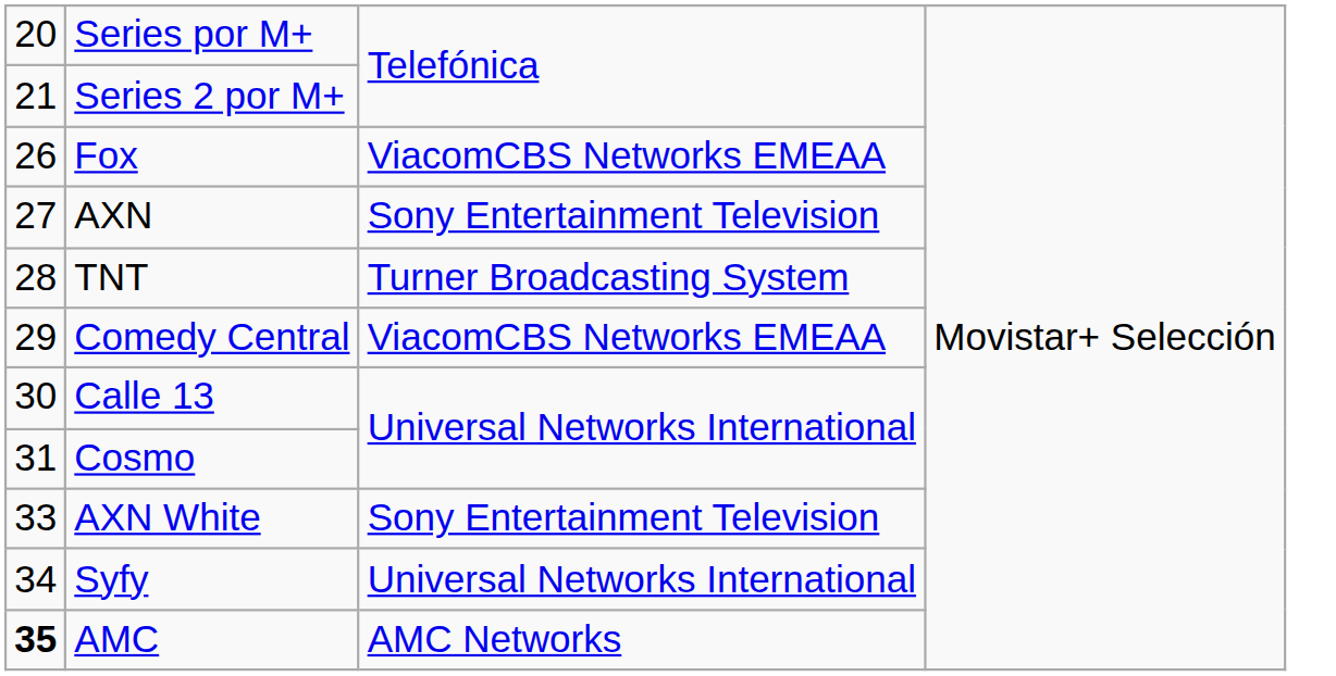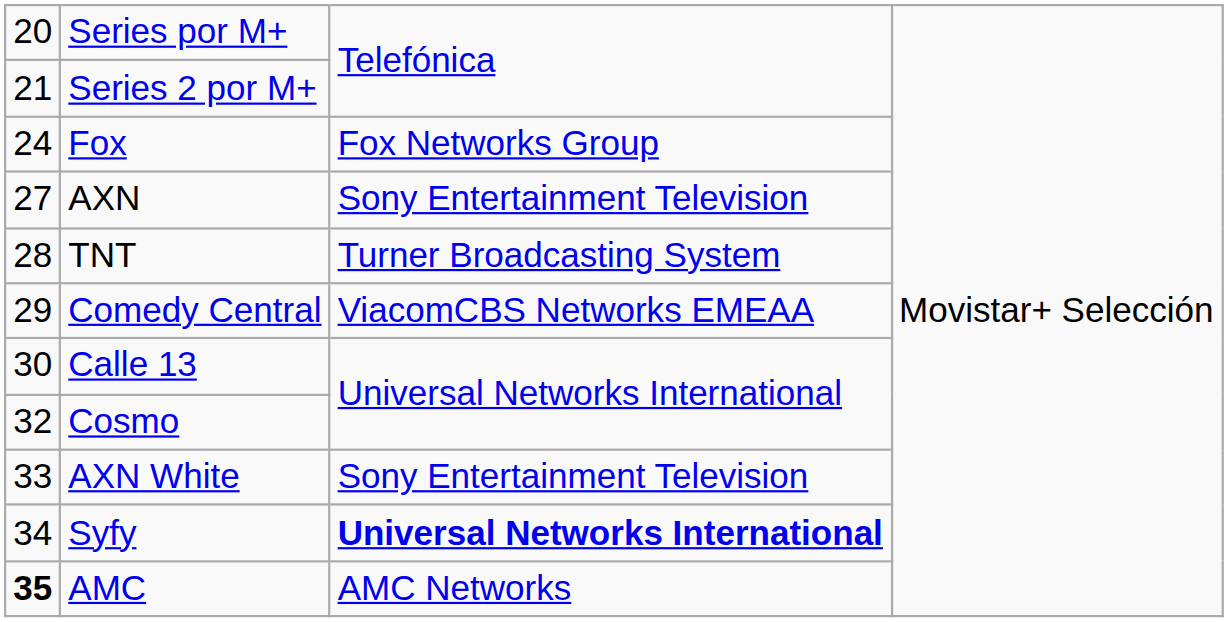 <table class="wikitable">
 <tr>
 <td>20</td>
 <td><a href='#'>Series por M+</a></td>
 <td rowspan="2"><a href='#'>Telefónica</a></td>
 <td rowspan="11">Movistar+ Selección</td>
 </tr>
 <tr>
 <td>21</td>
 <td><a href='#'>Series 2 por M+</a></td>
 </tr>
 <tr>
-<td>26</td>
+<td>24</td>
 <td><a href='#'>Fox</a></td>
-<td><a href='#'>ViacomCBS Networks EMEAA</a></td>
+<td><a href='#'>Fox Networks Group</a></td>
 </tr>
 <tr>
 <td>27</td>
 <td>AXN</td>
 <td><a href='#'>Sony Entertainment Television</a></td>
 </tr>
 <tr>
 <td>28</td>
 <td>TNT</td>
 <td><a href='#'>Turner Broadcasting System</a></td>
 </tr>
 <tr>
 <td>29</td>
 <td><a href='#'>Comedy Central</a></td>
 <td><a href='#'>ViacomCBS Networks EMEAA</a></td>
 </tr>
 <tr>
 <td>30</td>
 <td><a href='#'>Calle 13</a></td>
 <td rowspan="2"><a href='#'>Universal Networks International</a></td>
 </tr>
 <tr>
-<td>31</td>
+<td>32</td>
 <td><a href='#'>Cosmo</a></td>
 </tr>
 <tr>
 <td>33</td>
 <td><a href='#'>AXN White</a></td>
 <td><a href='#'>Sony Entertainment Television</a></td>
 </tr>
 <tr>
 <td>34</td>
 <td><a href='#'>Syfy</a></td>
-<td><a href='#'>Universal Networks International</a></td>
+<td><strong><a href='#'>Universal Networks International</a></strong></td>
 </tr>
 <tr>
 <td><strong>35</strong></td>
 <td><a href='#'>AMC</a></td>
 <td><a href='#'>AMC Networks</a></td>
 </tr>
 </table>
